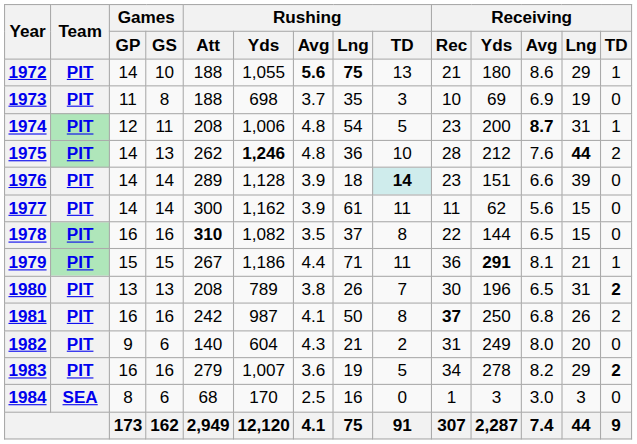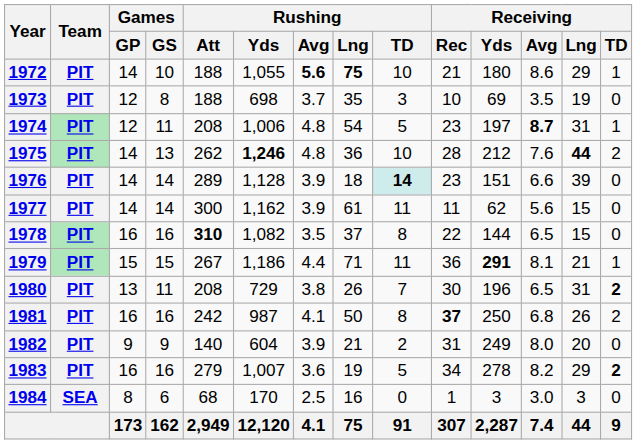 <table class="wikitable" style="text-align:center;">
 <tr>
 <th rowspan="2">Year</th>
 <th rowspan="2">Team</th>
 <th colspan="2">Games</th>
 <th colspan="5">Rushing</th>
 <th colspan="5">Receiving</th>
 </tr>
 <tr>
 <th>GP</th>
 <th>GS</th>
 <th>Att</th>
 <th>Yds</th>
 <th>Avg</th>
 <th>Lng</th>
 <th>TD</th>
 <th>Rec</th>
 <th>Yds</th>
 <th>Avg</th>
 <th>Lng</th>
 <th>TD</th>
 </tr>
 <tr>
 <th><a href='#'>1972</a></th>
 <th><a href='#'>PIT</a></th>
 <td>14</td>
 <td>10</td>
 <td>188</td>
 <td>1,055</td>
 <td><strong>5.6</strong></td>
 <td><strong>75</strong></td>
-<td>13</td>
+<td>10</td>
 <td>21</td>
 <td>180</td>
 <td>8.6</td>
 <td>29</td>
 <td>1</td>
 </tr>
 <tr>
 <th><a href='#'>1973</a></th>
 <th><a href='#'>PIT</a></th>
-<td>11</td>
+<td>12</td>
 <td>8</td>
 <td>188</td>
 <td>698</td>
 <td>3.7</td>
 <td>35</td>
 <td>3</td>
 <td>10</td>
 <td>69</td>
-<td>6.9</td>
+<td>3.5</td>
 <td>19</td>
 <td>0</td>
 </tr>
 <tr>
 <th><a href='#'>1974</a></th>
 <th style="background:#afe6ba; width:3em;"><a href='#'>PIT</a></th>
 <td>12</td>
 <td>11</td>
 <td>208</td>
 <td>1,006</td>
 <td>4.8</td>
 <td>54</td>
 <td>5</td>
 <td>23</td>
-<td>200</td>
+<td>197</td>
 <td><strong>8.7</strong></td>
 <td>31</td>
 <td>1</td>
 </tr>
 <tr>
 <th><a href='#'>1975</a></th>
 <th style="background:#afe6ba; width:3em;"><a href='#'>PIT</a></th>
 <td>14</td>
 <td>13</td>
 <td>262</td>
 <td><strong>1,246</strong></td>
 <td>4.8</td>
 <td>36</td>
 <td>10</td>
 <td>28</td>
 <td>212</td>
 <td>7.6</td>
 <td><strong>44</strong></td>
 <td>2</td>
 </tr>
 <tr>
 <th><a href='#'>1976</a></th>
 <th><a href='#'>PIT</a></th>
 <td>14</td>
 <td>14</td>
 <td>289</td>
 <td>1,128</td>
 <td>3.9</td>
 <td>18</td>
 <td style="background:#cfecec; width:3em;"><strong>14</strong></td>
 <td>23</td>
 <td>151</td>
 <td>6.6</td>
 <td>39</td>
 <td>0</td>
 </tr>
 <tr>
 <th><a href='#'>1977</a></th>
 <th><a href='#'>PIT</a></th>
 <td>14</td>
 <td>14</td>
 <td>300</td>
 <td>1,162</td>
 <td>3.9</td>
 <td>61</td>
 <td>11</td>
 <td>11</td>
 <td>62</td>
 <td>5.6</td>
 <td>15</td>
 <td>0</td>
 </tr>
 <tr>
 <th><a href='#'>1978</a></th>
 <th style="background:#afe6ba; width:3em;"><a href='#'>PIT</a></th>
 <td>16</td>
 <td>16</td>
 <td><strong>310</strong></td>
 <td>1,082</td>
 <td>3.5</td>
 <td>37</td>
 <td>8</td>
 <td>22</td>
 <td>144</td>
 <td>6.5</td>
 <td>15</td>
 <td>0</td>
 </tr>
 <tr>
 <th><a href='#'>1979</a></th>
 <th style="background:#afe6ba; width:3em;"><a href='#'>PIT</a></th>
 <td>15</td>
 <td>15</td>
 <td>267</td>
 <td>1,186</td>
 <td>4.4</td>
 <td>71</td>
 <td>11</td>
 <td>36</td>
 <td><strong>291</strong></td>
 <td>8.1</td>
 <td>21</td>
 <td>1</td>
 </tr>
 <tr>
 <th><a href='#'>1980</a></th>
 <th><a href='#'>PIT</a></th>
 <td>13</td>
-<td>13</td>
+<td>11</td>
 <td>208</td>
-<td>789</td>
+<td>729</td>
 <td>3.8</td>
 <td>26</td>
 <td>7</td>
 <td>30</td>
 <td>196</td>
 <td>6.5</td>
 <td>31</td>
 <td><strong>2</strong></td>
 </tr>
 <tr>
 <th><a href='#'>1981</a></th>
 <th><a href='#'>PIT</a></th>
 <td>16</td>
 <td>16</td>
 <td>242</td>
 <td>987</td>
 <td>4.1</td>
 <td>50</td>
 <td>8</td>
 <td><strong>37</strong></td>
 <td>250</td>
 <td>6.8</td>
 <td>26</td>
 <td>2</td>
 </tr>
 <tr>
 <th><a href='#'>1982</a></th>
 <th><a href='#'>PIT</a></th>
 <td>9</td>
-<td>6</td>
+<td>9</td>
 <td>140</td>
 <td>604</td>
-<td>4.3</td>
+<td>3.9</td>
 <td>21</td>
 <td>2</td>
 <td>31</td>
 <td>249</td>
 <td>8.0</td>
 <td>20</td>
 <td>0</td>
 </tr>
 <tr>
 <th><a href='#'>1983</a></th>
 <th><a href='#'>PIT</a></th>
 <td>16</td>
 <td>16</td>
 <td>279</td>
 <td>1,007</td>
 <td>3.6</td>
 <td>19</td>
 <td>5</td>
 <td>34</td>
 <td>278</td>
 <td>8.2</td>
 <td>29</td>
 <td><strong>2</strong></td>
 </tr>
 <tr>
 <th><a href='#'>1984</a></th>
 <th><a href='#'>SEA</a></th>
 <td>8</td>
 <td>6</td>
 <td>68</td>
 <td>170</td>
 <td>2.5</td>
 <td>16</td>
 <td>0</td>
 <td>1</td>
 <td>3</td>
 <td>3.0</td>
 <td>3</td>
 <td>0</td>
 </tr>
 <tr>
 <th colspan="2"></th>
 <th>173</th>
 <th>162</th>
 <th>2,949</th>
 <th>12,120</th>
 <th>4.1</th>
 <th>75</th>
 <th>91</th>
 <th>307</th>
 <th>2,287</th>
 <th>7.4</th>
 <th>44</th>
 <th>9</th>
 </tr>
 </table>
